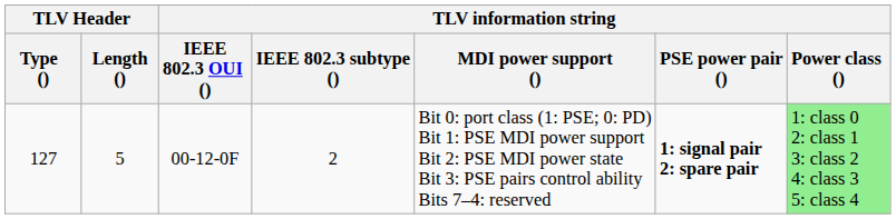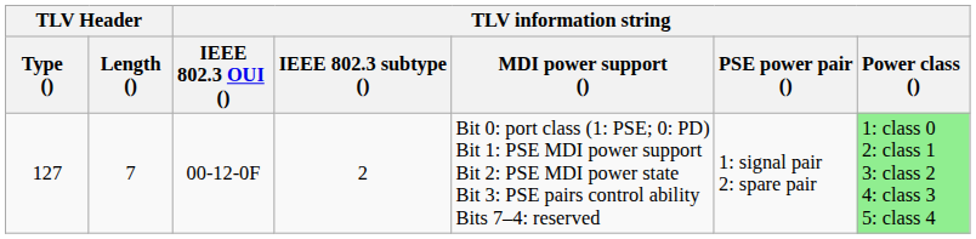 <table class="wikitable">
 <tr>
 <th colspan="2" style="width:60px;">TLV Header</th>
 <th colspan="5" style="width:60px;">TLV information string</th>
 </tr>
 <tr style="text-align:center;">
 <th style="width:60px;">Type  <br>()</th>
 <th style="width:60px;">Length <br>()</th>
 <th style="width:75px;">IEEE 802.3 <a href='#'>OUI</a> <br>()</th>
 <th>IEEE 802.3 subtype<br>()</th>
 <th>MDI power support<br>()</th>
 <th>PSE power pair<br>()</th>
 <th>Power class <br>()</th>
 </tr>
 <tr>
 <td style="text-align:center;">127</td>
-<td style="text-align:center;">5</td>
+<td style="text-align:center;">7</td>
 <td style="text-align:center;">00-12-0F</td>
 <td style="text-align:center;">2</td>
 <td>Bit 0: port class (1: PSE; 0: PD)<br>Bit 1: PSE MDI power support<br>Bit 2: PSE MDI power state<br>Bit 3: PSE pairs control ability<br>Bits 7–4: reserved</td>
-<td><strong>1: signal pair<br>2: spare pair</strong></td>
+<td>1: signal pair<br>2: spare pair</td>
 <td style="background: lightgreen;">1: class 0<br>2: class 1<br>3: class 2<br>4: class 3<br>5: class 4</td>
 </tr>
 </table>
